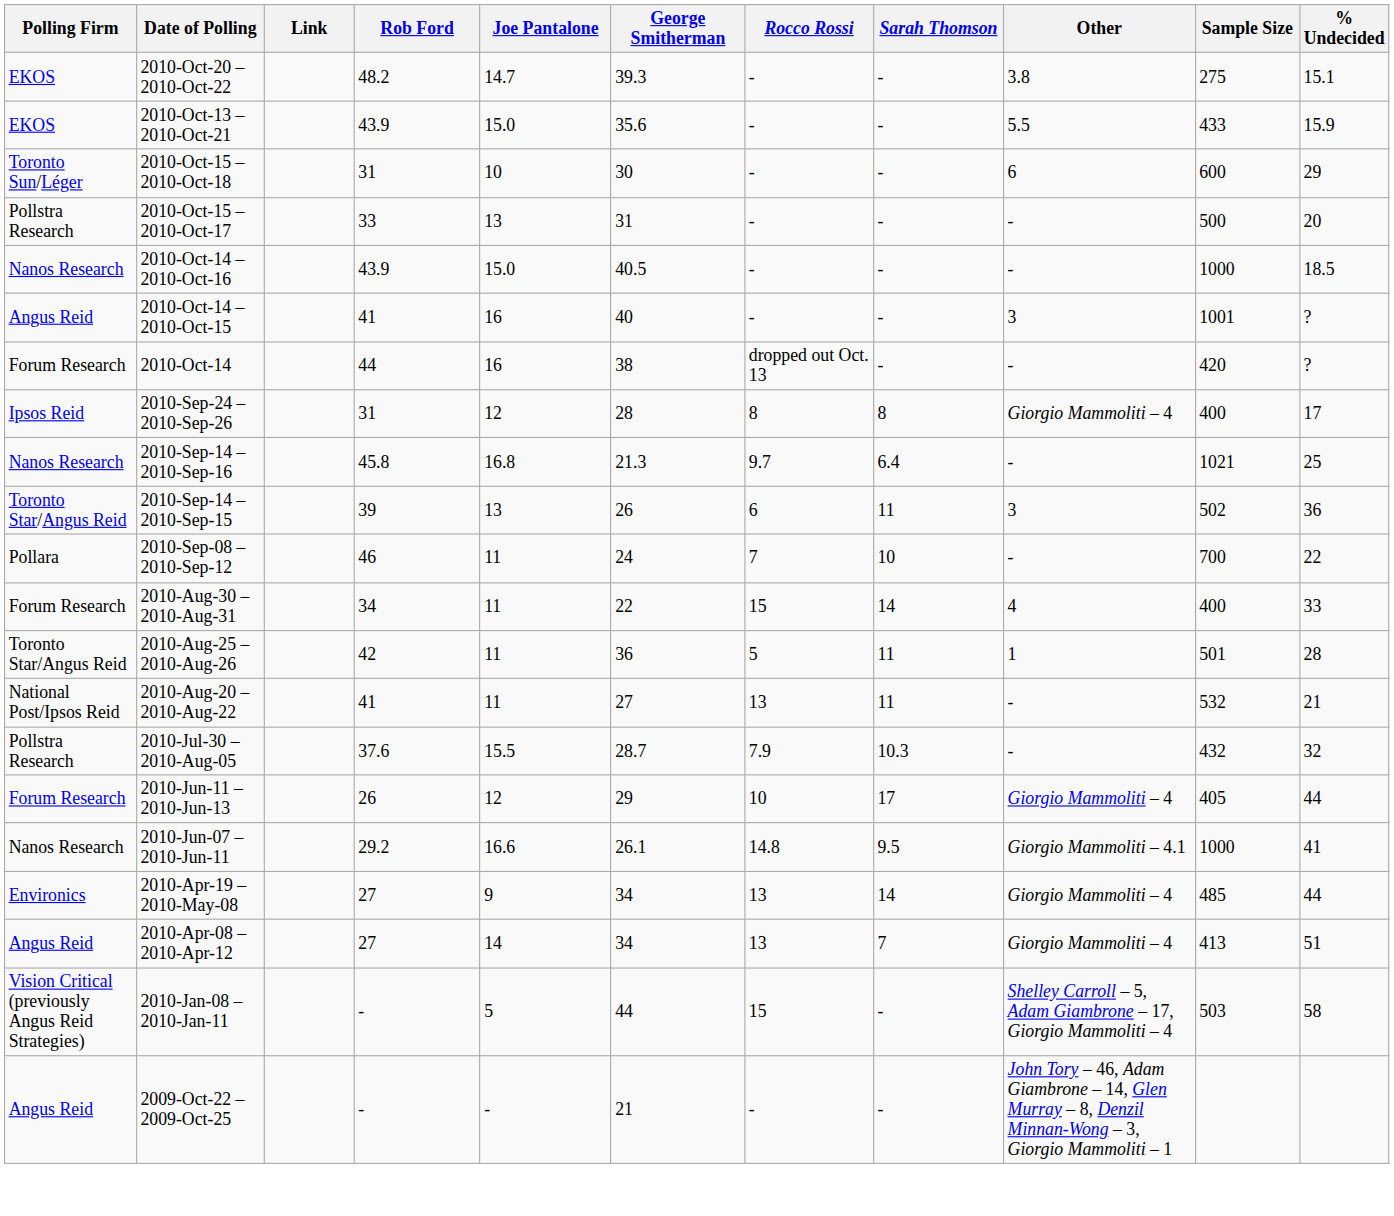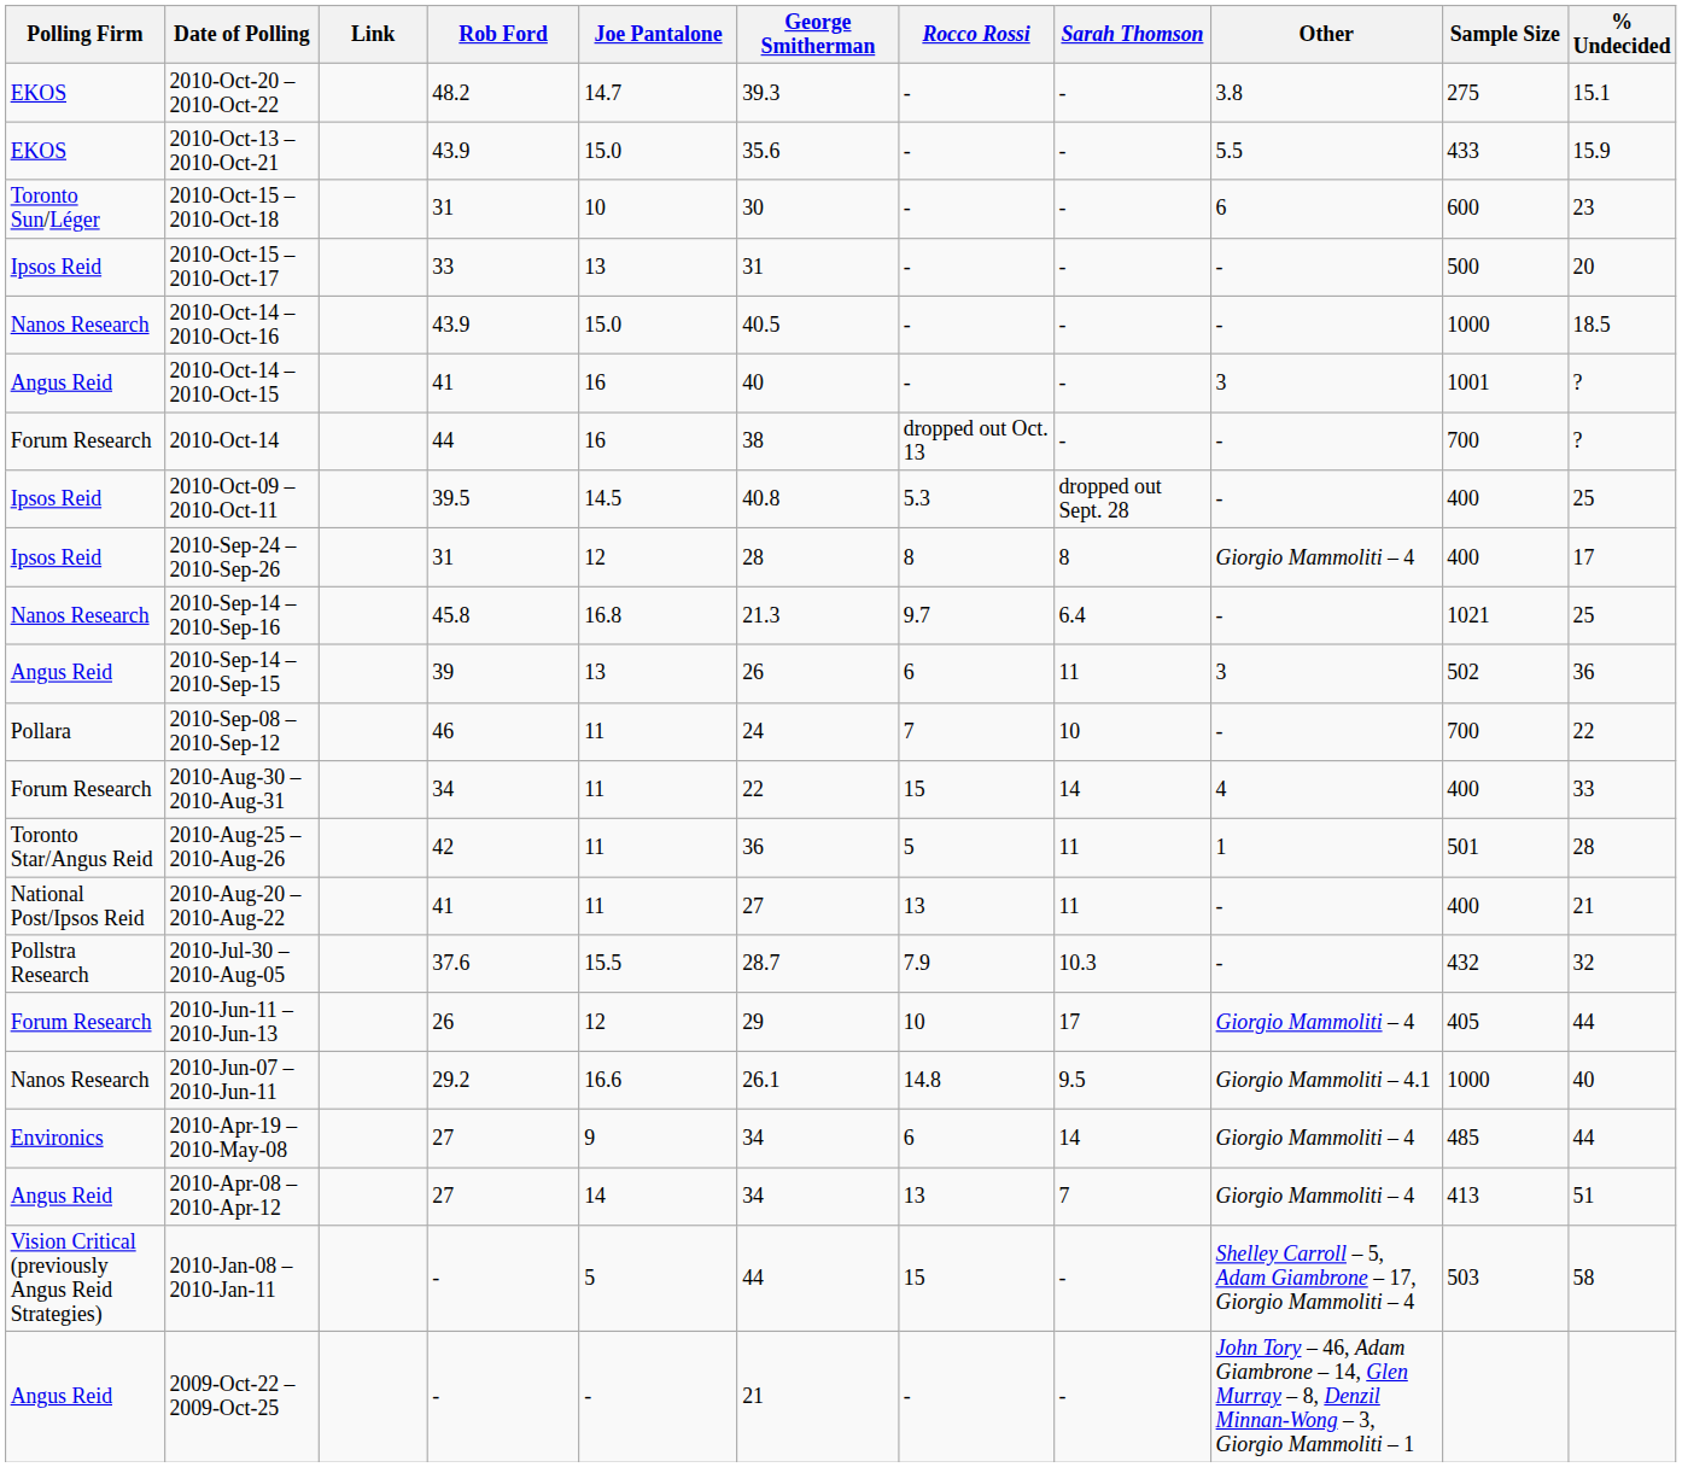 <table class="wikitable sortable">
 <tr style="background-color:#E9E9E9">
 <th width=10%>Polling Firm</th>
 <th width=10%>Date of Polling</th>
 <th width=7%>Link</th>
 <th width=10%><a href='#'>Rob Ford</a></th>
 <th width=10%><a href='#'>Joe Pantalone</a></th>
 <th width=10%><a href='#'>George Smitherman</a></th>
 <th width=10%><em><a href='#'>Rocco Rossi</a></em></th>
 <th width=10%><em><a href='#'>Sarah Thomson</a></em></th>
 <th width=15%>Other</th>
 <th width=10%>Sample Size</th>
 <th width=10%>% Undecided</th>
 </tr>
 <tr>
 <td><a href='#'>EKOS</a></td>
 <td>2010-Oct-20 – 2010-Oct-22</td>
 <td></td>
 <td>48.2</td>
 <td>14.7</td>
 <td>39.3</td>
 <td>-</td>
 <td>-</td>
 <td>3.8</td>
 <td>275</td>
 <td>15.1</td>
 </tr>
 <tr>
 <td><a href='#'>EKOS</a></td>
 <td>2010-Oct-13 – 2010-Oct-21</td>
 <td></td>
 <td>43.9</td>
 <td>15.0</td>
 <td>35.6</td>
 <td>-</td>
 <td>-</td>
 <td>5.5</td>
 <td>433</td>
 <td>15.9</td>
 </tr>
 <tr>
 <td><a href='#'>Toronto Sun</a>/<a href='#'>Léger</a></td>
 <td>2010-Oct-15 – 2010-Oct-18</td>
 <td></td>
 <td>31</td>
 <td>10</td>
 <td>30</td>
 <td>-</td>
 <td>-</td>
 <td>6</td>
 <td>600</td>
-<td>29</td>
+<td>23</td>
 </tr>
 <tr>
-<td>Pollstra Research</td>
+<td><a href='#'>Ipsos Reid</a></td>
 <td>2010-Oct-15 – 2010-Oct-17</td>
 <td></td>
 <td>33</td>
 <td>13</td>
 <td>31</td>
 <td>-</td>
 <td>-</td>
 <td>-</td>
 <td>500</td>
 <td>20</td>
 </tr>
 <tr>
 <td><a href='#'>Nanos Research</a></td>
 <td>2010-Oct-14 – 2010-Oct-16</td>
 <td></td>
 <td>43.9</td>
 <td>15.0</td>
 <td>40.5</td>
 <td>-</td>
 <td>-</td>
 <td>-</td>
 <td>1000</td>
 <td>18.5</td>
 </tr>
 <tr>
 <td><a href='#'>Angus Reid</a></td>
 <td>2010-Oct-14 – 2010-Oct-15</td>
 <td></td>
 <td>41</td>
 <td>16</td>
 <td>40</td>
 <td>-</td>
 <td>-</td>
 <td>3</td>
 <td>1001</td>
 <td>?</td>
 </tr>
 <tr>
 <td>Forum Research</td>
 <td>2010-Oct-14</td>
 <td></td>
 <td>44</td>
 <td>16</td>
 <td>38</td>
 <td>dropped out Oct. 13</td>
 <td>-</td>
 <td>-</td>
-<td>420</td>
+<td>700</td>
 <td>?</td>
+</tr>
+<tr>
+<td><a href='#'>Ipsos Reid</a></td>
+<td>2010-Oct-09 – 2010-Oct-11</td>
+<td></td>
+<td>39.5</td>
+<td>14.5</td>
+<td>40.8</td>
+<td>5.3</td>
+<td>dropped out Sept. 28</td>
+<td>-</td>
+<td>400</td>
+<td>25</td>
 </tr>
 <tr>
 <td><a href='#'>Ipsos Reid</a></td>
 <td>2010-Sep-24 – 2010-Sep-26</td>
 <td></td>
 <td>31</td>
 <td>12</td>
 <td>28</td>
 <td>8</td>
 <td>8</td>
 <td><em>Giorgio Mammoliti</em> – 4</td>
 <td>400</td>
 <td>17</td>
 </tr>
 <tr>
 <td><a href='#'>Nanos Research</a></td>
 <td>2010-Sep-14 – 2010-Sep-16</td>
 <td></td>
 <td>45.8</td>
 <td>16.8</td>
 <td>21.3</td>
 <td>9.7</td>
 <td>6.4</td>
 <td>-</td>
 <td>1021</td>
 <td>25</td>
 </tr>
 <tr>
-<td><a href='#'>Toronto Star</a>/<a href='#'>Angus Reid</a></td>
+<td><a href='#'>Angus Reid</a></td>
 <td>2010-Sep-14 – 2010-Sep-15</td>
 <td></td>
 <td>39</td>
 <td>13</td>
 <td>26</td>
 <td>6</td>
 <td>11</td>
 <td>3</td>
 <td>502</td>
 <td>36</td>
 </tr>
 <tr>
 <td>Pollara</td>
 <td>2010-Sep-08 – 2010-Sep-12</td>
 <td></td>
 <td>46</td>
 <td>11</td>
 <td>24</td>
 <td>7</td>
 <td>10</td>
 <td>-</td>
 <td>700</td>
 <td>22</td>
 </tr>
 <tr>
 <td>Forum Research</td>
 <td>2010-Aug-30 – 2010-Aug-31</td>
 <td></td>
 <td>34</td>
 <td>11</td>
 <td>22</td>
 <td>15</td>
 <td>14</td>
 <td>4</td>
 <td>400</td>
 <td>33</td>
 </tr>
 <tr>
 <td>Toronto Star/Angus Reid</td>
 <td>2010-Aug-25 – 2010-Aug-26</td>
 <td></td>
 <td>42</td>
 <td>11</td>
 <td>36</td>
 <td>5</td>
 <td>11</td>
 <td>1</td>
 <td>501</td>
 <td>28</td>
 </tr>
 <tr>
 <td>National Post/Ipsos Reid</td>
 <td>2010-Aug-20 – 2010-Aug-22</td>
 <td></td>
 <td>41</td>
 <td>11</td>
 <td>27</td>
 <td>13</td>
 <td>11</td>
 <td>-</td>
-<td>532</td>
+<td>400</td>
 <td>21</td>
 </tr>
 <tr>
 <td>Pollstra Research</td>
 <td>2010-Jul-30 – 2010-Aug-05</td>
 <td></td>
 <td>37.6</td>
 <td>15.5</td>
 <td>28.7</td>
 <td>7.9</td>
 <td>10.3</td>
 <td>-</td>
 <td>432</td>
 <td>32</td>
 </tr>
 <tr>
 <td><a href='#'>Forum Research</a></td>
 <td>2010-Jun-11 – 2010-Jun-13</td>
 <td></td>
 <td>26</td>
 <td>12</td>
 <td>29</td>
 <td>10</td>
 <td>17</td>
 <td><em><a href='#'>Giorgio Mammoliti</a></em> – 4</td>
 <td>405</td>
 <td>44</td>
 </tr>
 <tr>
 <td>Nanos Research</td>
 <td>2010-Jun-07 – 2010-Jun-11</td>
 <td></td>
 <td>29.2</td>
 <td>16.6</td>
 <td>26.1</td>
 <td>14.8</td>
 <td>9.5</td>
 <td><em>Giorgio Mammoliti</em> – 4.1</td>
 <td>1000</td>
-<td>41</td>
+<td>40</td>
 </tr>
 <tr>
 <td><a href='#'>Environics</a></td>
 <td>2010-Apr-19 – 2010-May-08</td>
 <td></td>
 <td>27</td>
 <td>9</td>
 <td>34</td>
-<td>13</td>
+<td>6</td>
 <td>14</td>
 <td><em>Giorgio Mammoliti</em> – 4</td>
 <td>485</td>
 <td>44</td>
 </tr>
 <tr>
 <td><a href='#'>Angus Reid</a></td>
 <td>2010-Apr-08 – 2010-Apr-12</td>
 <td></td>
 <td>27</td>
 <td>14</td>
 <td>34</td>
 <td>13</td>
 <td>7</td>
 <td><em>Giorgio Mammoliti</em> – 4</td>
 <td>413</td>
 <td>51</td>
 </tr>
 <tr>
 <td><a href='#'>Vision Critical</a><br>(previously Angus Reid Strategies)</td>
 <td>2010-Jan-08 – 2010-Jan-11</td>
 <td></td>
 <td>-</td>
 <td>5</td>
 <td>44</td>
 <td>15</td>
 <td>-</td>
 <td><em><a href='#'>Shelley Carroll</a></em> – 5, <em><a href='#'>Adam Giambrone</a></em> – 17, <em>Giorgio Mammoliti</em> – 4</td>
 <td>503</td>
 <td>58</td>
 </tr>
 <tr>
 <td><a href='#'>Angus Reid</a></td>
 <td>2009-Oct-22 – 2009-Oct-25</td>
 <td></td>
 <td>-</td>
 <td>-</td>
 <td>21</td>
 <td>-</td>
 <td>-</td>
 <td><em><a href='#'>John Tory</a></em> – 46, <em>Adam Giambrone</em> – 14, <em><a href='#'>Glen Murray</a></em> – 8, <em><a href='#'>Denzil Minnan-Wong</a></em> – 3, <em>Giorgio Mammoliti</em> – 1</td>
 <td></td>
 <td></td>
 </tr>
 </table>
